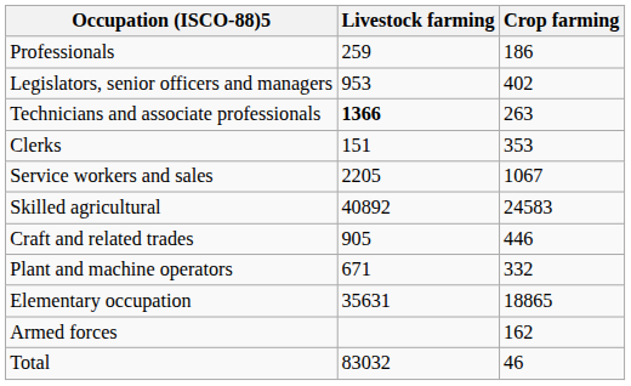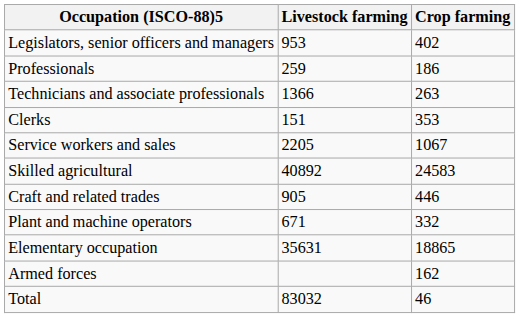 <table class="wikitable">
 <tr>
 <th>Occupation (ISCO-88)5</th>
 <th>Livestock farming</th>
 <th>Crop farming</th>
 </tr>
 <tr>
+<td>Legislators, senior officers and managers</td>
+<td>953</td>
+<td>402</td>
+</tr>
+<tr>
 <td>Professionals</td>
 <td>259</td>
 <td>186</td>
 </tr>
 <tr>
-<td>Legislators, senior officers and managers</td>
-<td>953</td>
-<td>402</td>
-</tr>
-<tr>
 <td>Technicians and associate professionals</td>
-<td><strong>1366</strong></td>
+<td>1366</td>
 <td>263</td>
 </tr>
 <tr>
 <td>Clerks</td>
 <td>151</td>
 <td>353</td>
 </tr>
 <tr>
 <td>Service workers and sales</td>
 <td>2205</td>
 <td>1067</td>
 </tr>
 <tr>
 <td>Skilled agricultural</td>
 <td>40892</td>
 <td>24583</td>
 </tr>
 <tr>
 <td>Craft and related trades</td>
 <td>905</td>
 <td>446</td>
 </tr>
 <tr>
 <td>Plant and machine operators</td>
 <td>671</td>
 <td>332</td>
 </tr>
 <tr>
 <td>Elementary occupation</td>
 <td>35631</td>
 <td>18865</td>
 </tr>
 <tr>
 <td>Armed forces</td>
 <td></td>
 <td>162</td>
 </tr>
 <tr>
 <td>Total</td>
 <td>83032</td>
 <td>46</td>
 </tr>
 </table>
